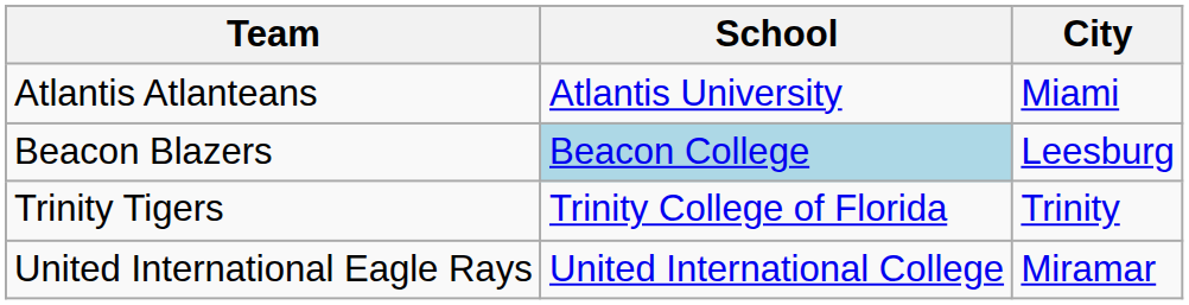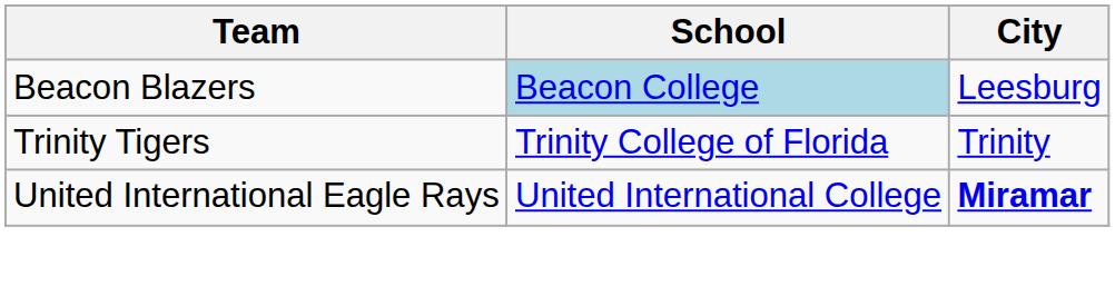 <table class="sortable wikitable">
 <tr>
 <th>Team</th>
 <th>School</th>
 <th>City</th>
-</tr>
-<tr>
-<td>Atlantis Atlanteans</td>
-<td><a href='#'>Atlantis University</a></td>
-<td><a href='#'>Miami</a></td>
 </tr>
 <tr>
 <td>Beacon Blazers</td>
 <td style="background: lightblue;"><a href='#'>Beacon College</a></td>
 <td><a href='#'>Leesburg</a></td>
 </tr>
 <tr>
 <td>Trinity Tigers</td>
 <td><a href='#'>Trinity College of Florida</a></td>
 <td><a href='#'>Trinity</a></td>
 </tr>
 <tr>
 <td>United International Eagle Rays</td>
 <td><a href='#'>United International College</a></td>
-<td><a href='#'>Miramar</a></td>
+<td><strong><a href='#'>Miramar</a></strong></td>
 </tr>
 </table>
